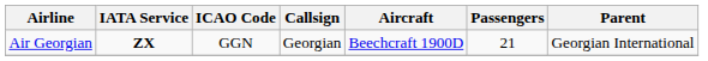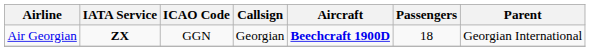 <table class="wikitable sortable" style="border-collapse:collapse;text-align:center;">
 <tr>
 <th>Airline</th>
 <th>IATA Service</th>
 <th>ICAO Code</th>
 <th>Callsign</th>
 <th>Aircraft</th>
 <th>Passengers</th>
 <th>Parent</th>
 </tr>
 <tr>
 <td><a href='#'>Air Georgian</a></td>
 <td style="text-align:center"><strong>ZX</strong></td>
 <td style="text-align:center">GGN</td>
 <td>Georgian</td>
-<td><a href='#'>Beechcraft 1900D</a></td>
-<td>21</td>
+<td><strong><a href='#'>Beechcraft 1900D</a></strong></td>
+<td>18</td>
 <td>Georgian International</td>
 </tr>
 <tr>
 </tr>
 </table>
